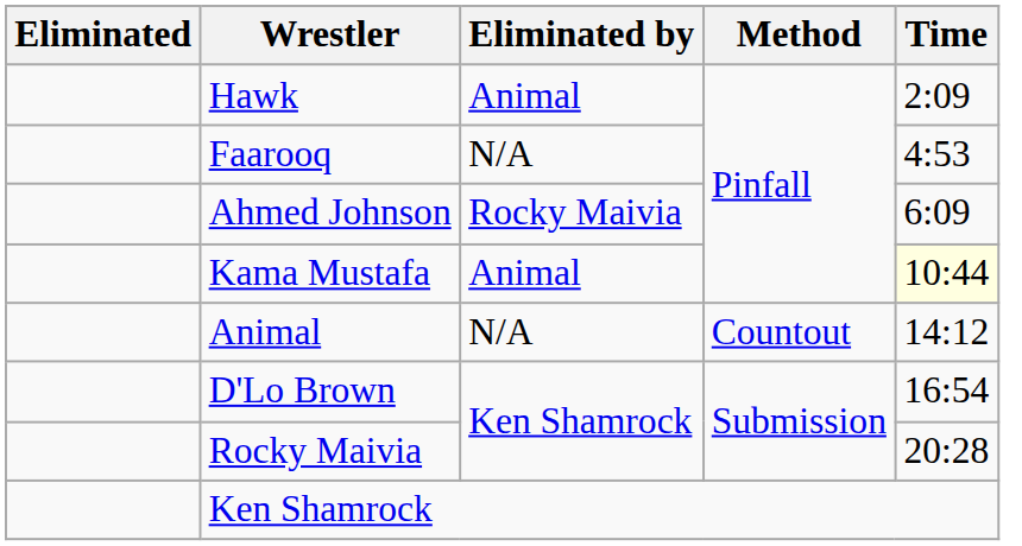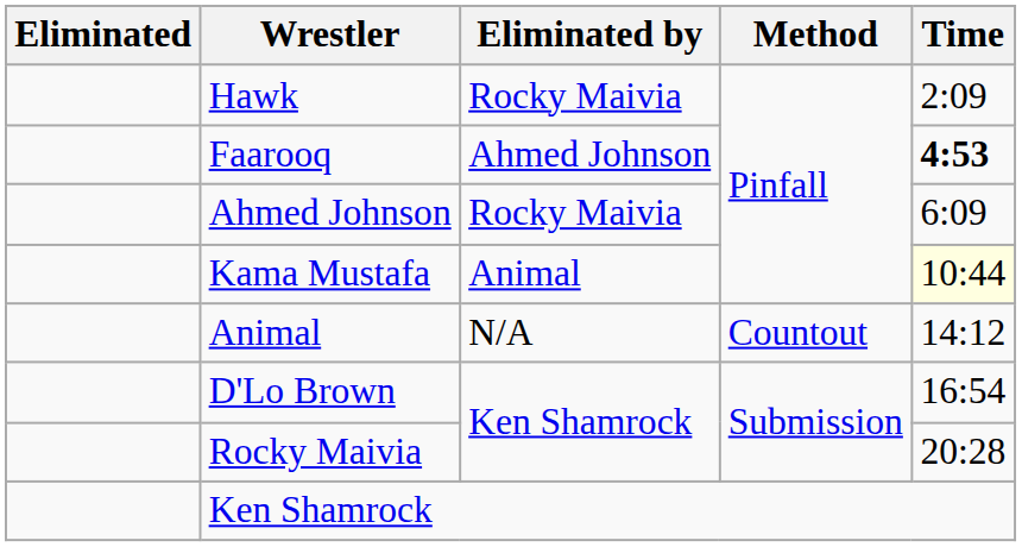 <table class="wikitable sortable">
 <tr>
 <th>Eliminated</th>
 <th>Wrestler</th>
 <th>Eliminated by</th>
 <th>Method</th>
 <th>Time</th>
 </tr>
 <tr>
 <td></td>
 <td><a href='#'>Hawk</a></td>
-<td><a href='#'>Animal</a></td>
+<td><a href='#'>Rocky Maivia</a></td>
 <td rowspan="4"><a href='#'>Pinfall</a></td>
 <td>2:09</td>
 </tr>
 <tr>
 <td></td>
 <td><a href='#'>Faarooq</a></td>
-<td>N/A</td>
-<td>4:53</td>
+<td><a href='#'>Ahmed Johnson</a></td>
+<td><strong>4:53</strong></td>
 </tr>
 <tr>
 <td></td>
 <td><a href='#'>Ahmed Johnson</a></td>
 <td><a href='#'>Rocky Maivia</a></td>
 <td>6:09</td>
 </tr>
 <tr>
 <td></td>
 <td><a href='#'>Kama Mustafa</a></td>
 <td><a href='#'>Animal</a></td>
 <td style="background: lightyellow;">10:44</td>
 </tr>
 <tr>
 <td></td>
 <td><a href='#'>Animal</a></td>
 <td>N/A</td>
 <td><a href='#'>Countout</a></td>
 <td>14:12</td>
 </tr>
 <tr>
 <td></td>
 <td><a href='#'>D'Lo Brown</a></td>
 <td rowspan="2"><a href='#'>Ken Shamrock</a></td>
 <td rowspan="2"><a href='#'>Submission</a></td>
 <td>16:54</td>
 </tr>
 <tr>
 <td></td>
 <td><a href='#'>Rocky Maivia</a></td>
 <td>20:28</td>
 </tr>
 <tr>
 <td></td>
 <td colspan="4"><a href='#'>Ken Shamrock</a></td>
 </tr>
 </table>
